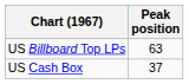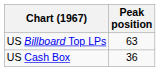 <table class="wikitable">
 <tr>
 <th>Chart (1967)</th>
 <th>Peak<br>position</th>
 </tr>
 <tr>
 <td>US <a href='#'><em>Billboard</em> Top LPs</a></td>
 <td align="center">63</td>
 </tr>
 <tr>
 <td>US <a href='#'>Cash Box</a></td>
-<td align="center">37</td>
+<td align="center">36</td>
 </tr>
 </table>
